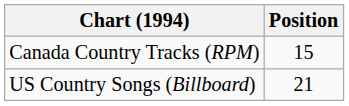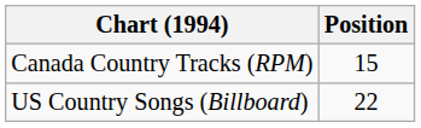 <table class="wikitable plainrowheaders">
 <tr>
 <th>Chart (1994)</th>
 <th>Position</th>
 </tr>
 <tr>
 <td>Canada Country Tracks (<em>RPM</em>)</td>
 <td style="text-align:center;">15</td>
 </tr>
 <tr>
 <td>US Country Songs (<em>Billboard</em>)</td>
-<td style="text-align:center;">21</td>
+<td style="text-align:center;">22</td>
 </tr>
 </table>
